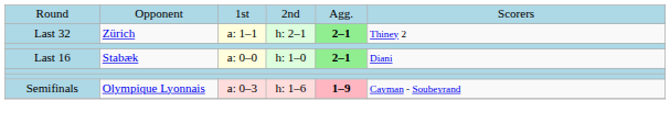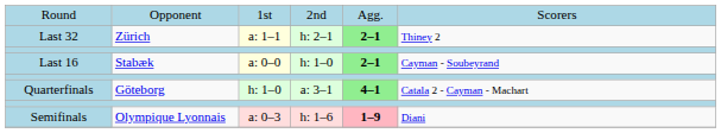 <table class="wikitable" style="text-align:center">
 <tr bgcolor=lightblue>
 <td width=150px>Round</td>
 <td width=200px>Opponent</td>
 <td width=80px>1st</td>
 <td width=80px>2nd</td>
 <td width=80px>Agg.</td>
 <td width=600px>Scorers</td>
 </tr>
 <tr>
 <td bgcolor=lightblue>Last 32</td>
 <td align=left> <a href='#'>Zürich</a></td>
 <td bgcolor="#ffffdd">a: 1–1</td>
 <td bgcolor="#ddffdd">h: 2–1</td>
 <td bgcolor=lightgreen><strong>2–1</strong></td>
 <td align=left><small><a href='#'>Thiney</a> 2</small></td>
 </tr>
 <tr bgcolor=lightblue>
 <td colspan=6></td>
 </tr>
 <tr>
 <td bgcolor=lightblue>Last 16</td>
 <td align=left> <a href='#'>Stabæk</a></td>
 <td bgcolor="#ffffdd">a: 0–0</td>
 <td bgcolor="#ddffdd">h: 1–0</td>
 <td bgcolor=lightgreen><strong>2–1</strong></td>
-<td align=left><small><a href='#'>Diani</a></small></td>
+<td align=left><small><a href='#'>Cayman</a> - <a href='#'>Soubeyrand</a></small></td>
 </tr>
 <tr bgcolor=lightblue>
 <td colspan=6></td>
+</tr>
+<tr>
+<td bgcolor=lightblue>Quarterfinals</td>
+<td align=left> <a href='#'>Göteborg</a></td>
+<td bgcolor="#ddffdd">h: 1–0</td>
+<td bgcolor="#ddffdd">a: 3–1</td>
+<td bgcolor=lightgreen><strong>4–1</strong></td>
+<td align=left><small><a href='#'>Catala</a> 2 - <a href='#'>Cayman</a> - Machart</small></td>
 </tr>
 <tr bgcolor=lightblue>
 <td colspan=6></td>
 </tr>
 <tr>
 <td bgcolor=lightblue>Semifinals</td>
 <td align=left> <a href='#'>Olympique Lyonnais</a></td>
 <td bgcolor="#ffdddd">a: 0–3</td>
 <td bgcolor="#ffdddd">h: 1–6</td>
 <td bgcolor=lightpink><strong>1–9</strong></td>
-<td align=left><small><a href='#'>Cayman</a> - <a href='#'>Soubeyrand</a></small></td>
+<td align=left><small><a href='#'>Diani</a></small></td>
 </tr>
 <tr>
 </tr>
 </table>
